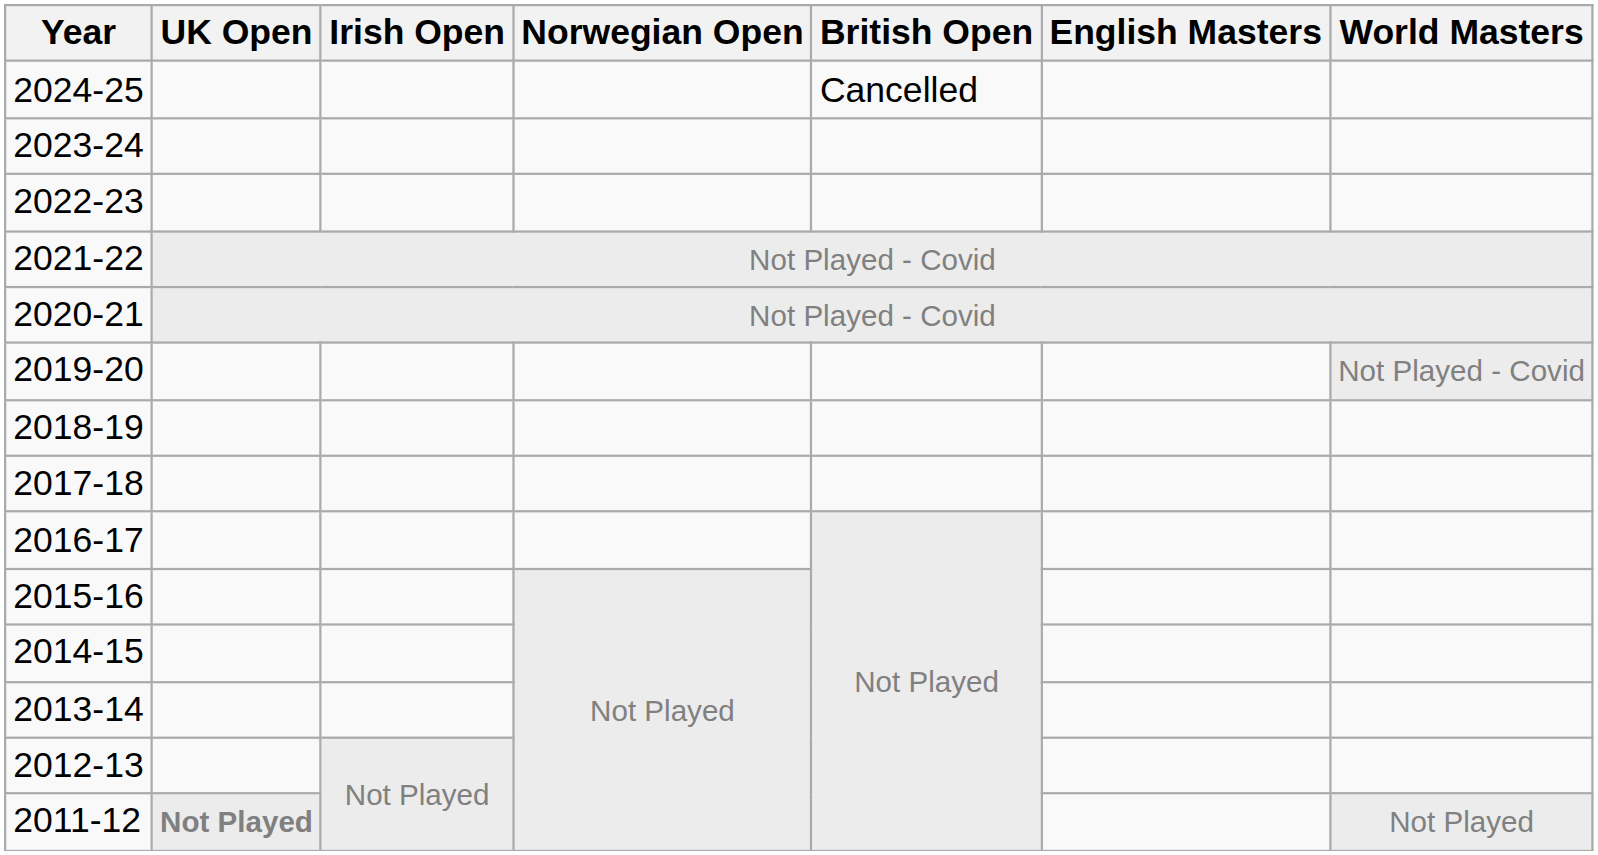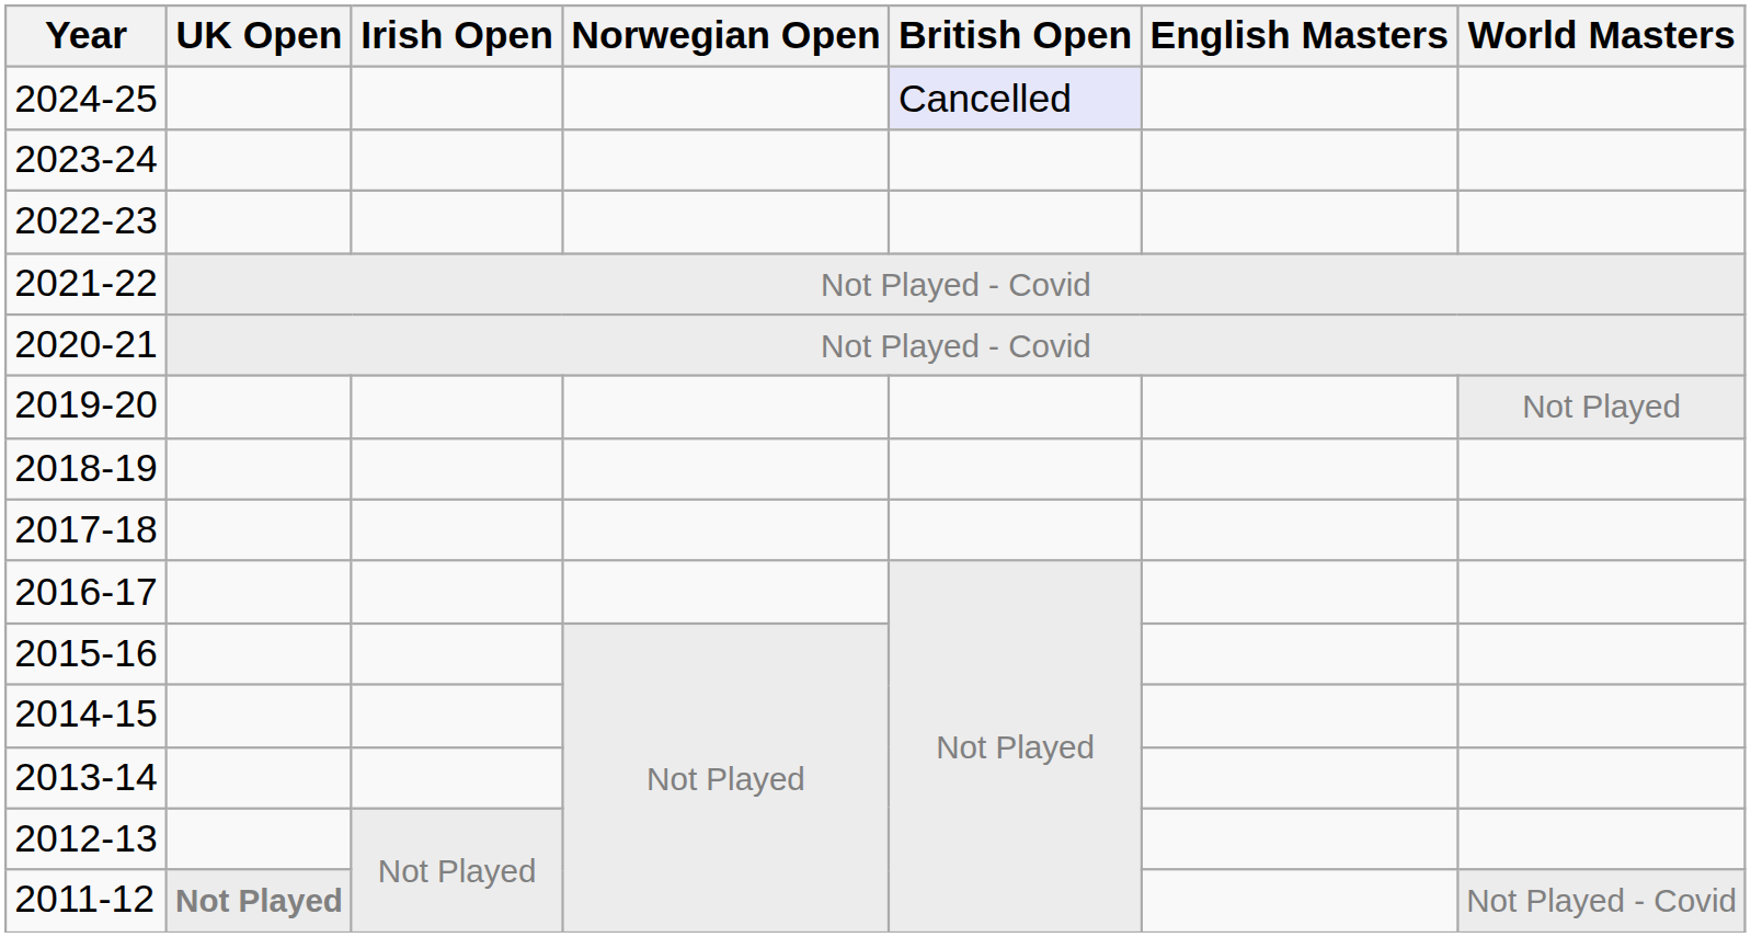 <table class="wikitable">
 <tr>
 <th>Year</th>
 <th>UK Open</th>
 <th>Irish Open</th>
 <th>Norwegian Open</th>
 <th>British Open</th>
 <th>English Masters</th>
 <th>World Masters</th>
 </tr>
 <tr>
 <td>2024-25</td>
 <td></td>
 <td></td>
 <td></td>
-<td>Cancelled</td>
+<td style="background: lavender;">Cancelled</td>
 <td></td>
 <td></td>
 </tr>
 <tr>
 <td>2023-24</td>
 <td></td>
 <td></td>
 <td></td>
 <td></td>
 <td></td>
 <td></td>
 </tr>
 <tr>
 <td>2022-23</td>
 <td></td>
 <td></td>
 <td></td>
 <td></td>
 <td></td>
 <td></td>
 </tr>
 <tr>
 <td>2021-22</td>
 <td style="background: #ececec; color: grey; text-align: center" class="table-na" colspan="6"><small>Not Played - Covid</small></td>
 </tr>
 <tr>
 <td>2020-21</td>
 <td style="background: #ececec; color: grey; text-align: center" class="table-na" colspan="6"><small>Not Played - Covid</small></td>
 </tr>
 <tr>
 <td>2019-20</td>
 <td></td>
 <td></td>
 <td></td>
 <td></td>
 <td></td>
-<td style="background: #ececec; color: grey; text-align: center" class="table-na"><small>Not Played - Covid</small></td>
+<td style="background: #ececec; color: grey; text-align: center" class="table-na"><small>Not Played</small></td>
 </tr>
 <tr>
 <td>2018-19</td>
 <td></td>
 <td></td>
 <td></td>
 <td></td>
 <td></td>
 <td></td>
 </tr>
 <tr>
 <td>2017-18</td>
 <td></td>
 <td></td>
 <td></td>
 <td></td>
 <td></td>
 <td></td>
 </tr>
 <tr>
 <td>2016-17</td>
 <td></td>
 <td></td>
 <td></td>
 <td style="background: #ececec; color: grey; text-align: center" class="table-na" rowspan="6"><small>Not Played</small></td>
 <td></td>
 <td></td>
 </tr>
 <tr>
 <td>2015-16</td>
 <td></td>
 <td></td>
 <td style="background: #ececec; color: grey; text-align: center" class="table-na" rowspan="5"><small>Not Played</small></td>
 <td></td>
 <td></td>
 </tr>
 <tr>
 <td>2014-15</td>
 <td></td>
 <td></td>
 <td></td>
 <td></td>
 </tr>
 <tr>
 <td>2013-14</td>
 <td></td>
 <td></td>
 <td></td>
 <td></td>
 </tr>
 <tr>
 <td>2012-13</td>
 <td></td>
 <td style="background: #ececec; color: grey; text-align: center" class="table-na" rowspan="2"><small>Not Played</small></td>
 <td></td>
 <td></td>
 </tr>
 <tr>
 <td>2011-12</td>
 <td style="background: #ececec; color: grey; text-align: center" class="table-na"><strong><small>Not Played</small></strong></td>
 <td></td>
-<td style="background: #ececec; color: grey; text-align: center" class="table-na"><small>Not Played</small></td>
+<td style="background: #ececec; color: grey; text-align: center" class="table-na"><small>Not Played - Covid</small></td>
 </tr>
 </table>
